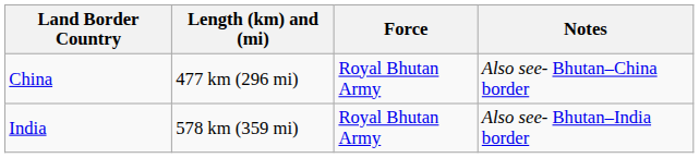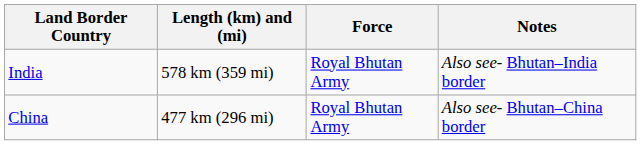 <table class="wikitable">
 <tr>
 <th>Land Border Country</th>
 <th>Length (km) and (mi)</th>
 <th>Force</th>
 <th>Notes</th>
 </tr>
 <tr>
+<td> <a href='#'>India</a></td>
+<td>578 km (359 mi)</td>
+<td><a href='#'>Royal Bhutan Army</a></td>
+<td><em>Also see</em>- <a href='#'>Bhutan–India border</a></td>
+</tr>
+<tr>
 <td> <a href='#'>China</a></td>
 <td>477 km (296 mi)</td>
 <td><a href='#'>Royal Bhutan Army</a></td>
 <td><em>Also see</em>- <a href='#'>Bhutan–China border</a></td>
 </tr>
-<tr>
-<td> <a href='#'>India</a></td>
-<td>578 km (359 mi)</td>
-<td><a href='#'>Royal Bhutan Army</a></td>
-<td><em>Also see</em>- <a href='#'>Bhutan–India border</a></td>
-</tr>
 </table>
